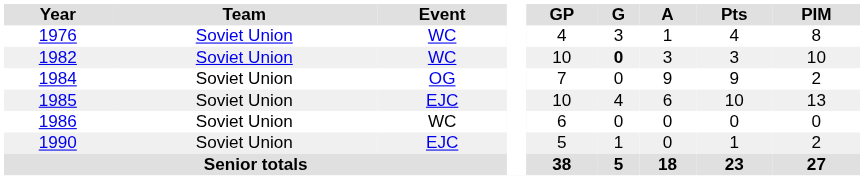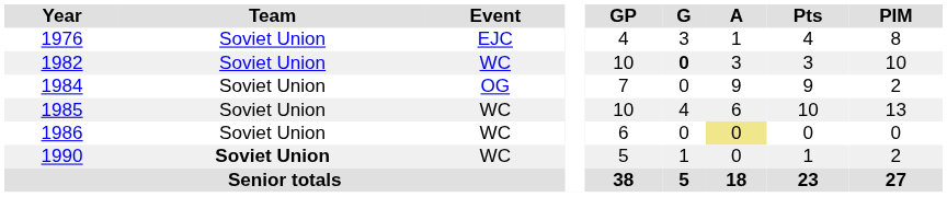 <table border="0" cellpadding="1" cellspacing="0" style="text-align:center; width:50em">
 <tr ALIGN="center" bgcolor="#e0e0e0">
 <th>Year</th>
 <th>Team</th>
 <th>Event</th>
 <th ALIGN="center" rowspan="99" bgcolor="#ffffff"> </th>
 <th>GP</th>
 <th>G</th>
 <th>A</th>
 <th>Pts</th>
 <th>PIM</th>
 </tr>
 <tr>
 <td><a href='#'>1976</a></td>
 <td><a href='#'>Soviet Union</a></td>
-<td><a href='#'>WC</a></td>
+<td><a href='#'>EJC</a></td>
 <td>4</td>
 <td>3</td>
 <td>1</td>
 <td>4</td>
 <td>8</td>
 </tr>
 <tr bgcolor="#f0f0f0">
 <td><a href='#'>1982</a></td>
 <td><a href='#'>Soviet Union</a></td>
 <td><a href='#'>WC</a></td>
 <td>10</td>
 <td><strong>0</strong></td>
 <td>3</td>
 <td>3</td>
 <td>10</td>
 </tr>
 <tr>
 <td><a href='#'>1984</a></td>
 <td>Soviet Union</td>
 <td><a href='#'>OG</a></td>
 <td>7</td>
 <td>0</td>
 <td>9</td>
 <td>9</td>
 <td>2</td>
 </tr>
 <tr bgcolor="#f0f0f0">
 <td><a href='#'>1985</a></td>
 <td>Soviet Union</td>
-<td><a href='#'>EJC</a></td>
+<td>WC</td>
 <td>10</td>
 <td>4</td>
 <td>6</td>
 <td>10</td>
 <td>13</td>
 </tr>
 <tr>
 <td><a href='#'>1986</a></td>
 <td>Soviet Union</td>
 <td>WC</td>
 <td>6</td>
 <td>0</td>
-<td>0</td>
+<td style="background: khaki;">0</td>
 <td>0</td>
 <td>0</td>
 </tr>
 <tr bgcolor="#f0f0f0">
 <td><a href='#'>1990</a></td>
-<td>Soviet Union</td>
-<td><a href='#'>EJC</a></td>
+<td><strong>Soviet Union</strong></td>
+<td>WC</td>
 <td>5</td>
 <td>1</td>
 <td>0</td>
 <td>1</td>
 <td>2</td>
 </tr>
 <tr bgcolor="#e0e0e0">
 <th colspan=3>Senior totals</th>
 <th>38</th>
 <th>5</th>
 <th>18</th>
 <th>23</th>
 <th>27</th>
 </tr>
 </table>
